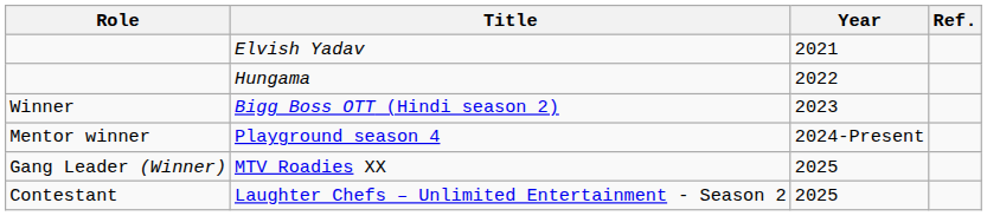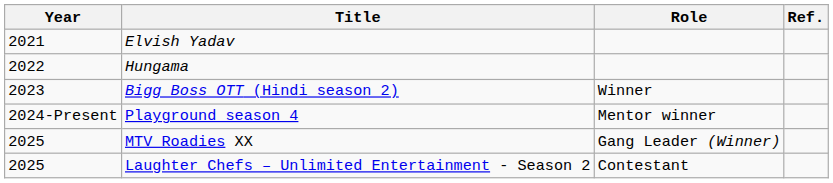 <table class="wikitable">
 <tr>
+<th>Year</th>
+<th>Title</th>
 <th>Role</th>
-<th>Title</th>
-<th>Year</th>
 <th>Ref.</th>
 </tr>
 <tr>
+<td>2021</td>
+<td><em>Elvish Yadav</em></td>
 <td></td>
-<td><em>Elvish Yadav</em></td>
-<td>2021</td>
 <td></td>
 </tr>
 <tr>
+<td>2022</td>
+<td><em>Hungama</em></td>
 <td></td>
-<td><em>Hungama</em></td>
-<td>2022</td>
 <td></td>
 </tr>
 <tr>
+<td>2023</td>
+<td><a href='#'><em>Bigg Boss OTT</em> (Hindi season 2)</a></td>
 <td>Winner</td>
-<td><a href='#'><em>Bigg Boss OTT</em> (Hindi season 2)</a></td>
-<td>2023</td>
 <td></td>
 </tr>
 <tr>
+<td>2024-Present</td>
+<td><a href='#'>Playground season 4</a></td>
 <td>Mentor winner</td>
-<td><a href='#'>Playground season 4</a></td>
-<td>2024-Present</td>
 <td></td>
 </tr>
 <tr>
+<td>2025</td>
+<td><a href='#'>MTV Roadies</a> XX</td>
 <td>Gang Leader <em>(Winner)</em></td>
-<td><a href='#'>MTV Roadies</a> XX</td>
-<td>2025</td>
 <td></td>
 </tr>
 <tr>
+<td>2025</td>
+<td><a href='#'>Laughter Chefs – Unlimited Entertainment</a> - Season 2</td>
 <td>Contestant</td>
-<td><a href='#'>Laughter Chefs – Unlimited Entertainment</a> - Season 2</td>
-<td>2025</td>
 <td></td>
 </tr>
 </table>
